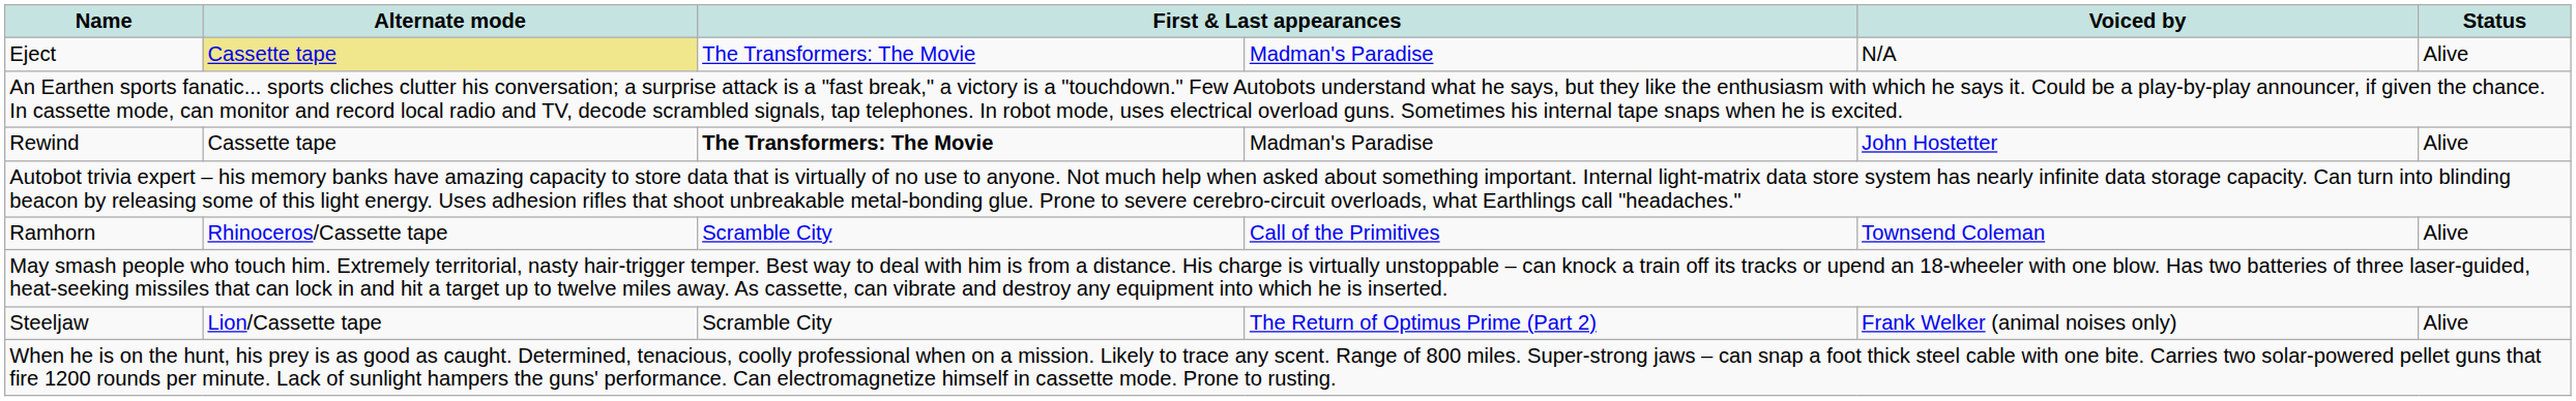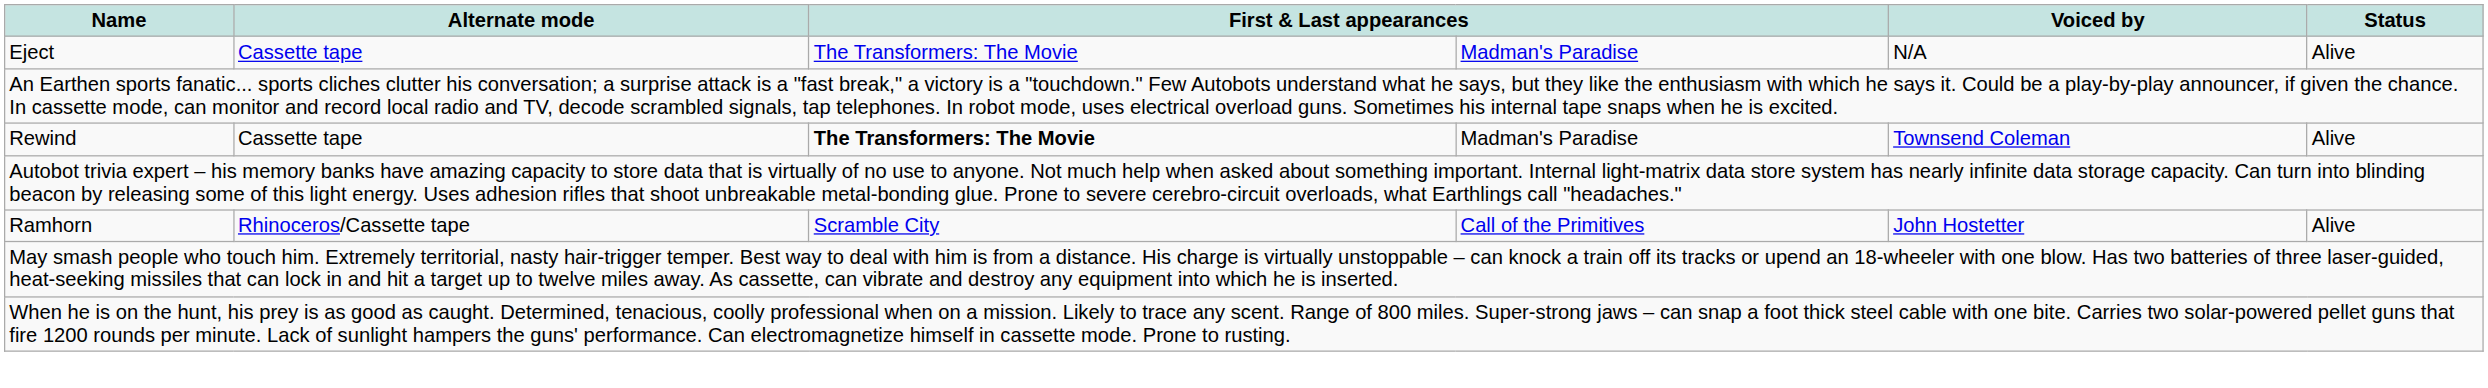 <table class="wikitable">
 <tr>
 <th style="background-color: #C5E4E1">Name</th>
 <th style="background-color: #C5E4E1">Alternate mode</th>
 <th colspan="2" align="center" style="background-color: #C5E4E1">First & Last appearances</th>
 <th style="background-color: #C5E4E1">Voiced by</th>
 <th style="background-color: #C5E4E1">Status</th>
 </tr>
 <tr>
 <td>Eject</td>
-<td style="background: khaki;"><a href='#'>Cassette tape</a></td>
+<td><a href='#'>Cassette tape</a></td>
 <td><a href='#'>The Transformers: The Movie</a></td>
 <td><a href='#'>Madman's Paradise</a></td>
 <td>N/A</td>
 <td>Alive</td>
 </tr>
 <tr>
 <td colspan="6" valign="top">An Earthen sports fanatic... sports cliches clutter his conversation; a surprise attack is a "fast break," a victory is a "touchdown." Few Autobots understand what he says, but they like the enthusiasm with which he says it. Could be a play-by-play announcer, if given the chance. In cassette mode, can monitor and record local radio and TV, decode scrambled signals, tap telephones. In robot mode, uses electrical overload guns. Sometimes his internal tape snaps when he is excited.</td>
 </tr>
 <tr>
 <td>Rewind</td>
 <td>Cassette tape</td>
 <td><strong>The Transformers: The Movie</strong></td>
 <td>Madman's Paradise</td>
-<td><a href='#'>John Hostetter</a></td>
+<td><a href='#'>Townsend Coleman</a></td>
 <td>Alive</td>
 </tr>
 <tr>
 <td colspan="6" valign="top">Autobot trivia expert – his memory banks have amazing capacity to store data that is virtually of no use to anyone. Not much help when asked about something important. Internal light-matrix data store system has nearly infinite data storage capacity. Can turn into blinding beacon by releasing some of this light energy. Uses adhesion rifles that shoot unbreakable metal-bonding glue. Prone to severe cerebro-circuit overloads, what Earthlings call "headaches."</td>
 </tr>
 <tr>
 <td>Ramhorn</td>
 <td><a href='#'>Rhinoceros</a>/Cassette tape</td>
 <td><a href='#'>Scramble City</a></td>
 <td><a href='#'>Call of the Primitives</a></td>
-<td><a href='#'>Townsend Coleman</a></td>
+<td><a href='#'>John Hostetter</a></td>
 <td>Alive</td>
 </tr>
 <tr>
 <td colspan="6" valign="top">May smash people who touch him. Extremely territorial, nasty hair-trigger temper. Best way to deal with him is from a distance. His charge is virtually unstoppable – can knock a train off its tracks or upend an 18-wheeler with one blow. Has two batteries of three laser-guided, heat-seeking missiles that can lock in and hit a target up to twelve miles away. As cassette, can vibrate and destroy any equipment into which he is inserted.</td>
 </tr>
 <tr>
-<td>Steeljaw</td>
-<td><a href='#'>Lion</a>/Cassette tape</td>
-<td>Scramble City</td>
-<td><a href='#'>The Return of Optimus Prime (Part 2)</a></td>
-<td><a href='#'>Frank Welker</a> (animal noises only)</td>
-<td>Alive</td>
-</tr>
-<tr>
 <td colspan="6" valign="top">When he is on the hunt, his prey is as good as caught. Determined, tenacious, coolly professional when on a mission. Likely to trace any scent. Range of 800 miles. Super-strong jaws – can snap a foot thick steel cable with one bite. Carries two solar-powered pellet guns that fire 1200 rounds per minute. Lack of sunlight hampers the guns' performance. Can electromagnetize himself in cassette mode. Prone to rusting.</td>
 </tr>
 </table>
